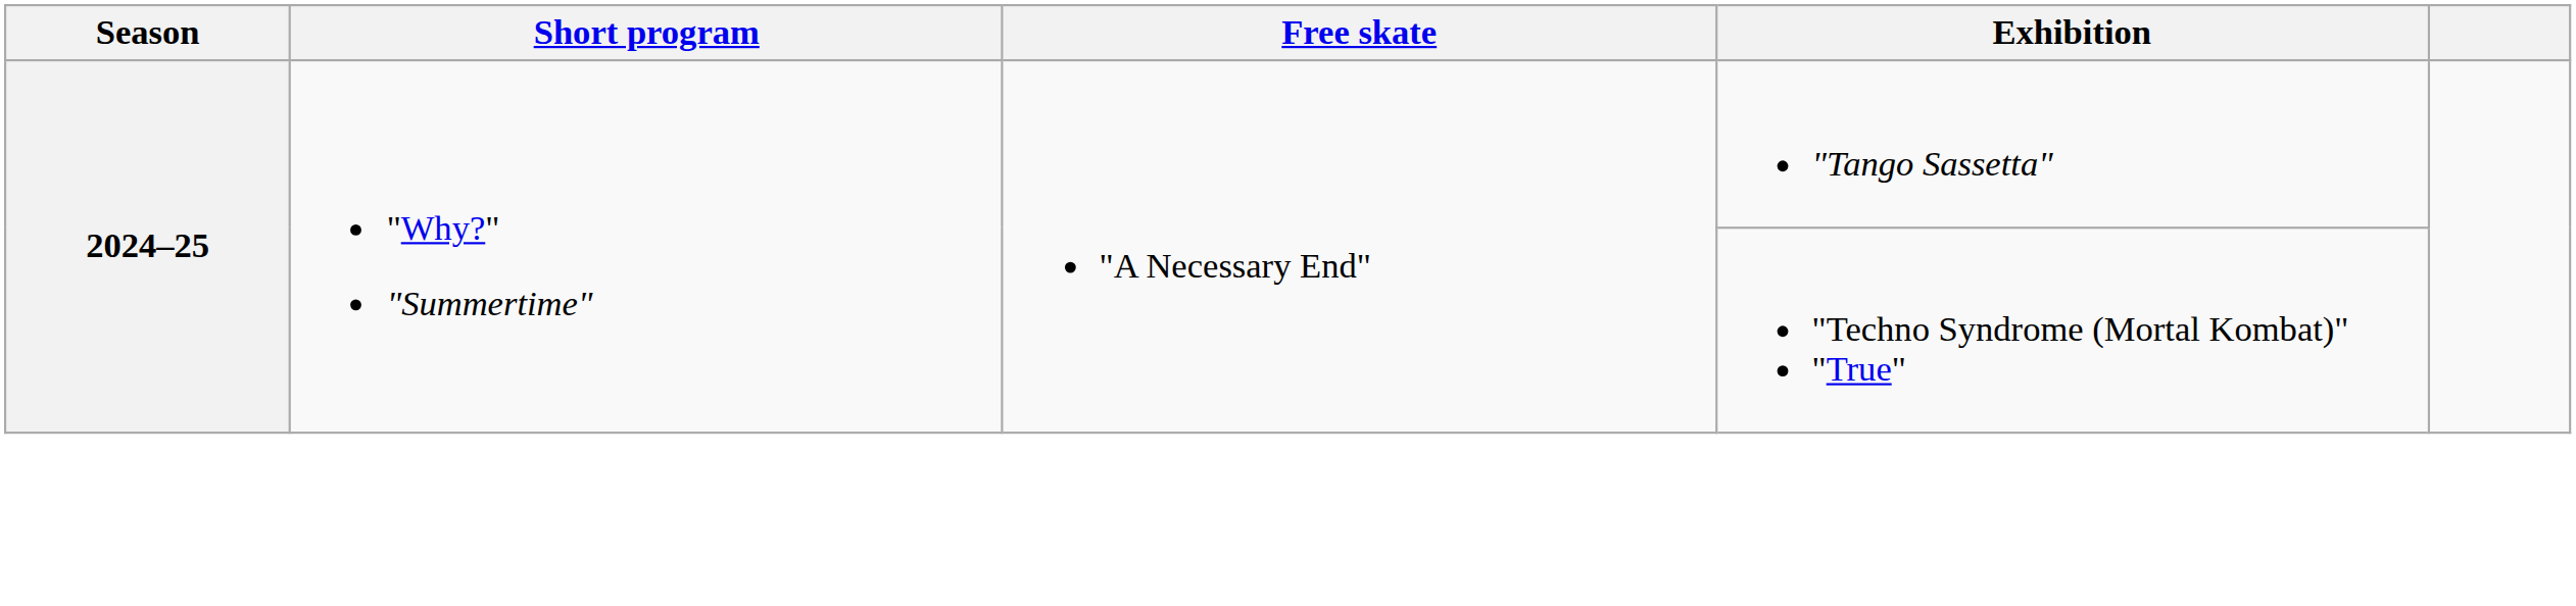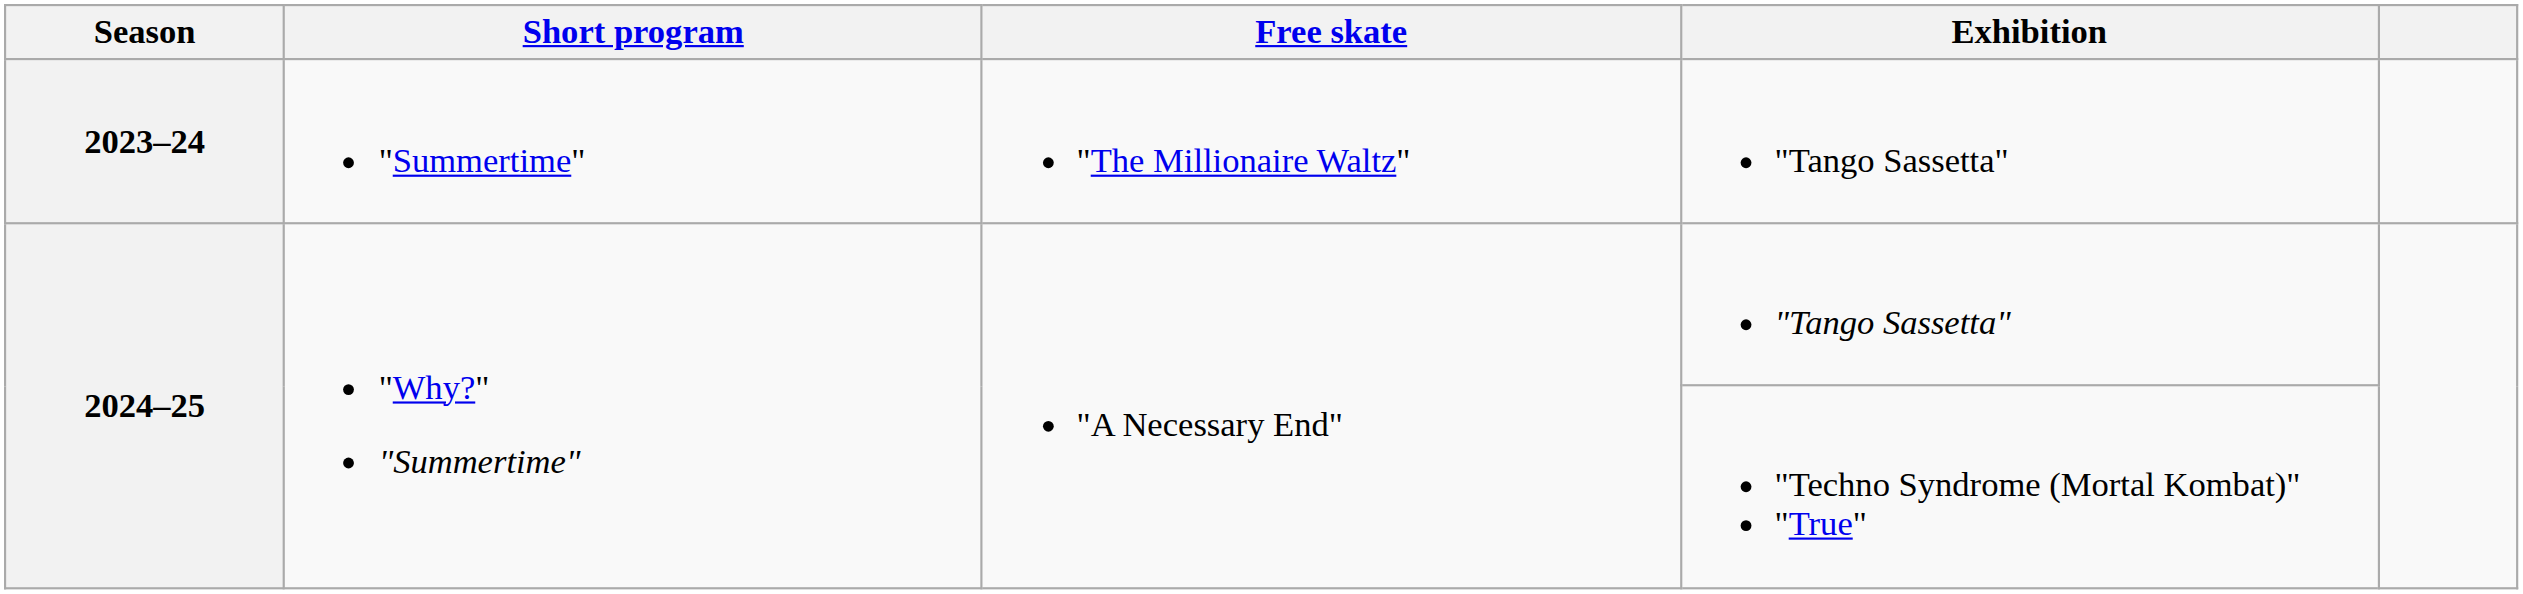 <table class="wikitable unsortable" style="text-align:left">
 <tr>
 <th scope="col" style="text-align:center; width:10%">Season</th>
 <th scope="col" style="text-align:center; width:25%"><a href='#'>Short program</a></th>
 <th scope="col" style="text-align:center; width:25%"><a href='#'>Free skate</a></th>
 <th scope="col" style="text-align:center; width:25%">Exhibition</th>
 <th scope="col" style="text-align:center; width:5%"></th>
+</tr>
+<tr>
+<th scope="row">2023–24</th>
+<td><br><ul><li>"<a href='#'>Summertime</a>"<br></li></ul></td>
+<td><br><ul><li>"<a href='#'>The Millionaire Waltz</a>"<br></li></ul></td>
+<td><br><ul><li>"Tango Sassetta"<br></li></ul></td>
+<td></td>
 </tr>
 <tr>
 <th scope="row" rowspan="2">2024–25</th>
 <td rowspan="2"><br><ul><li>"<a href='#'>Why?</a>"<br></li></ul><ul><li><em>"Summertime"</em></li></ul></td>
 <td rowspan="2"><br><ul><li>"A Necessary End"<br></li></ul></td>
 <td><br><ul><li><em>"Tango Sassetta"</em></li></ul></td>
 <td rowspan="2"></td>
 </tr>
 <tr>
 <td><br><ul><li>"Techno Syndrome (Mortal Kombat)"<br></li><li>"<a href='#'>True</a>"<br></li></ul></td>
 </tr>
 </table>
